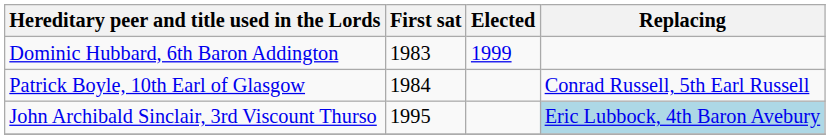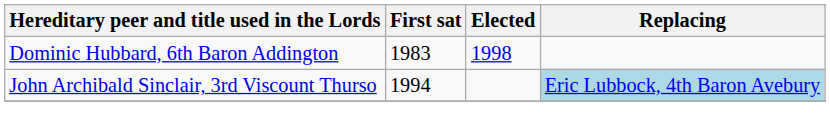 <table class="sortable wikitable">
 <tr>
 <th>Hereditary peer and title used in the Lords</th>
 <th>First sat</th>
 <th>Elected</th>
 <th>Replacing</th>
 </tr>
 <tr>
 <td><a href='#'>Dominic Hubbard, 6th Baron Addington</a></td>
 <td>1983</td>
-<td><a href='#'>1999</a></td>
+<td><a href='#'>1998</a></td>
 <td></td>
 </tr>
 <tr>
-<td><a href='#'>Patrick Boyle, 10th Earl of Glasgow</a><br></td>
-<td>1984</td>
-<td></td>
-<td><a href='#'>Conrad Russell, 5th Earl Russell</a></td>
-</tr>
-<tr>
 <td><a href='#'>John Archibald Sinclair, 3rd Viscount Thurso</a><br></td>
-<td>1995</td>
+<td>1994</td>
 <td></td>
 <td style="background: lightblue;"><a href='#'>Eric Lubbock, 4th Baron Avebury</a></td>
 </tr>
 <tr>
 </tr>
 </table>
